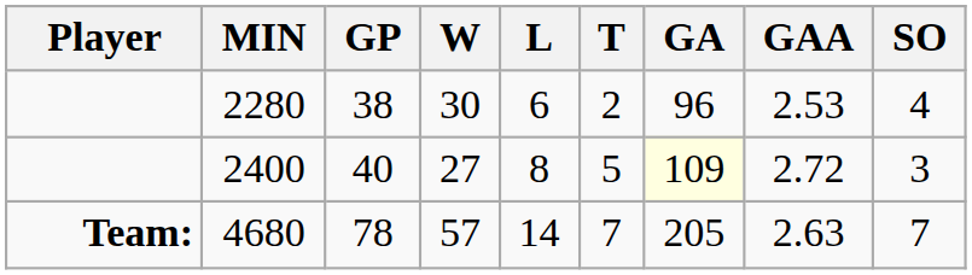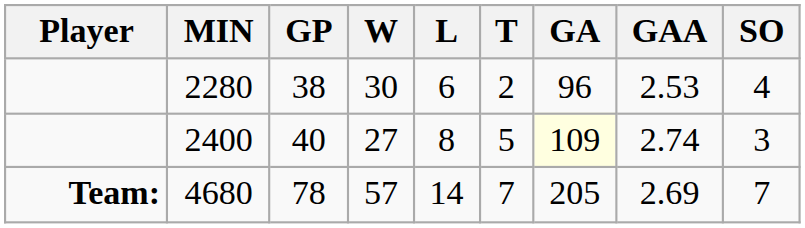 <table class="wikitable sortable" width="60%">
 <tr>
 <th bgcolor="#DDDDFF" width="10%">Player</th>
 <th width="3%" bgcolor="#DDDDFF" title="Minutes played">MIN</th>
 <th width="3%" bgcolor="#DDDDFF" title="Games played in">GP</th>
 <th width="3%" bgcolor="#DDDDFF" title="Wins">W</th>
 <th width="3%" bgcolor="#DDDDFF"title="Losses">L</th>
 <th width="3%" bgcolor="#DDDDFF" title="Ties">T</th>
 <th width="3%" bgcolor="#DDDDFF" title="Goals against">GA</th>
 <th width="3%" bgcolor="#DDDDFF" title="Goals against average">GAA</th>
 <th width="3%" bgcolor="#DDDDFF"title="Shut-outs">SO</th>
 </tr>
 <tr align="center">
 <td align="right"></td>
 <td>2280</td>
 <td>38</td>
 <td>30</td>
 <td>6</td>
 <td>2</td>
 <td>96</td>
 <td>2.53</td>
 <td>4</td>
 </tr>
 <tr align="center">
 <td align="right"></td>
 <td>2400</td>
 <td>40</td>
 <td>27</td>
 <td>8</td>
 <td>5</td>
 <td style="background: lightyellow;">109</td>
-<td>2.72</td>
+<td>2.74</td>
 <td>3</td>
 </tr>
 <tr align="center">
 <td align="right"><strong>Team:</strong></td>
 <td>4680</td>
 <td>78</td>
 <td>57</td>
 <td>14</td>
 <td>7</td>
 <td>205</td>
-<td>2.63</td>
+<td>2.69</td>
 <td>7</td>
 </tr>
 </table>
